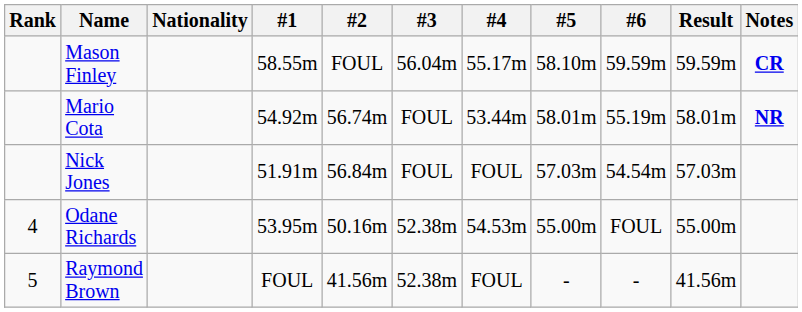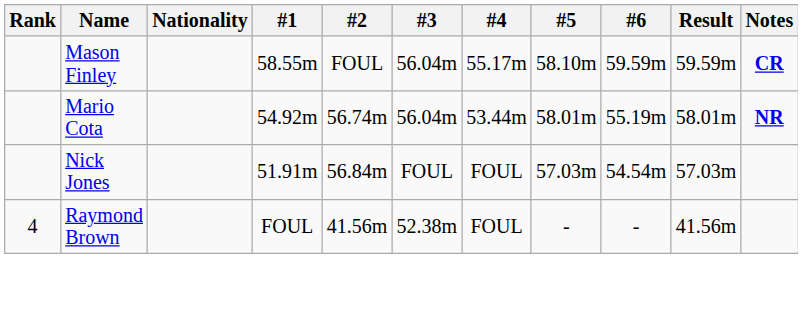 <table class="wikitable sortable" style="text-align:center">
 <tr>
 <th>Rank</th>
 <th>Name</th>
 <th>Nationality</th>
 <th>#1</th>
 <th>#2</th>
 <th>#3</th>
 <th>#4</th>
 <th>#5</th>
 <th>#6</th>
 <th>Result</th>
 <th>Notes</th>
 </tr>
 <tr>
 <td></td>
 <td align=left><a href='#'>Mason Finley</a></td>
 <td align=left></td>
 <td>58.55m</td>
 <td>FOUL</td>
 <td>56.04m</td>
 <td>55.17m</td>
 <td>58.10m</td>
 <td>59.59m</td>
 <td>59.59m</td>
 <td><a href='#'><strong>CR</strong></a></td>
 </tr>
 <tr>
 <td></td>
 <td align=left><a href='#'>Mario Cota</a></td>
 <td align=left></td>
 <td>54.92m</td>
 <td>56.74m</td>
-<td>FOUL</td>
+<td>56.04m</td>
 <td>53.44m</td>
 <td>58.01m</td>
 <td>55.19m</td>
 <td>58.01m</td>
 <td><a href='#'><strong>NR</strong></a></td>
 </tr>
 <tr>
 <td></td>
 <td align=left><a href='#'>Nick Jones</a></td>
 <td align=left></td>
 <td>51.91m</td>
 <td>56.84m</td>
 <td>FOUL</td>
 <td>FOUL</td>
 <td>57.03m</td>
 <td>54.54m</td>
 <td>57.03m</td>
 <td></td>
 </tr>
 <tr>
 <td>4</td>
-<td align=left><a href='#'>Odane Richards</a></td>
-<td align=left></td>
-<td>53.95m</td>
-<td>50.16m</td>
-<td>52.38m</td>
-<td>54.53m</td>
-<td>55.00m</td>
-<td>FOUL</td>
-<td>55.00m</td>
-<td></td>
-</tr>
-<tr>
-<td>5</td>
 <td align=left><a href='#'>Raymond Brown</a></td>
 <td align=left></td>
 <td>FOUL</td>
 <td>41.56m</td>
 <td>52.38m</td>
 <td>FOUL</td>
 <td>-</td>
 <td>-</td>
 <td>41.56m</td>
 <td></td>
 </tr>
 </table>
